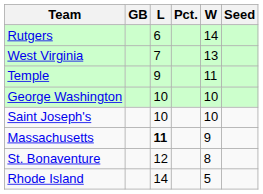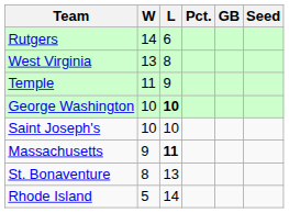 <table class=wikitable>
 <tr>
 <th>Team</th>
-<th>GB</th>
+<th>W</th>
 <th>L</th>
 <th>Pct.</th>
-<th>W</th>
+<th>GB</th>
 <th>Seed</th>
 </tr>
 <tr bgcolor=#ccffcc>
 <td><a href='#'>Rutgers</a></td>
-<td></td>
+<td>14</td>
 <td>6</td>
 <td></td>
-<td>14</td>
+<td></td>
 <td></td>
 </tr>
 <tr bgcolor=#ccffcc>
 <td><a href='#'>West Virginia</a></td>
+<td>13</td>
+<td>8</td>
 <td></td>
-<td>7</td>
 <td></td>
-<td>13</td>
 <td></td>
 </tr>
 <tr bgcolor=#ccffcc>
 <td><a href='#'>Temple</a></td>
-<td></td>
+<td>11</td>
 <td>9</td>
 <td></td>
-<td>11</td>
+<td></td>
 <td></td>
 </tr>
 <tr bgcolor=#ccffcc>
 <td><a href='#'>George Washington</a></td>
+<td>10</td>
+<td><strong>10</strong></td>
 <td></td>
-<td>10</td>
 <td></td>
-<td>10</td>
 <td></td>
 </tr>
 <tr>
 <td><a href='#'>Saint Joseph's</a></td>
-<td></td>
+<td>10</td>
 <td>10</td>
 <td></td>
-<td>10</td>
+<td></td>
 <td></td>
 </tr>
 <tr>
 <td><a href='#'>Massachusetts</a></td>
-<td></td>
+<td>9</td>
 <td><strong>11</strong></td>
 <td></td>
-<td>9</td>
+<td></td>
 <td></td>
 </tr>
 <tr>
 <td><a href='#'>St. Bonaventure</a></td>
+<td>8</td>
+<td>13</td>
 <td></td>
-<td>12</td>
 <td></td>
-<td>8</td>
 <td></td>
 </tr>
 <tr>
 <td><a href='#'>Rhode Island</a></td>
-<td></td>
+<td>5</td>
 <td>14</td>
 <td></td>
-<td>5</td>
+<td></td>
 <td></td>
 </tr>
 </table>
